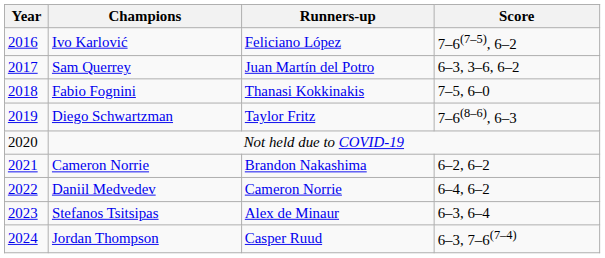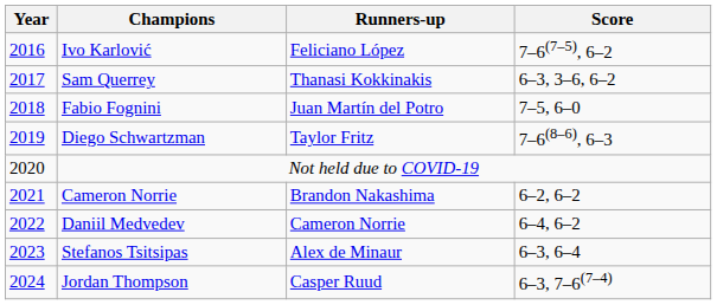 <table class="wikitable sortable">
 <tr>
 <th style="width:40px">Year</th>
 <th style="width:200px">Champions</th>
 <th style="width:200px">Runners-up</th>
 <th style="width:170px" class="unsortable">Score</th>
 </tr>
 <tr>
 <td><a href='#'>2016</a></td>
 <td> <a href='#'>Ivo Karlović</a></td>
 <td> <a href='#'>Feliciano López</a></td>
 <td>7–6<sup>(7–5)</sup>, 6–2</td>
 </tr>
 <tr>
 <td><a href='#'>2017</a></td>
 <td> <a href='#'>Sam Querrey</a></td>
-<td> <a href='#'>Juan Martín del Potro</a></td>
+<td> <a href='#'>Thanasi Kokkinakis</a></td>
 <td>6–3, 3–6, 6–2</td>
 </tr>
 <tr>
 <td><a href='#'>2018</a></td>
 <td> <a href='#'>Fabio Fognini</a></td>
-<td> <a href='#'>Thanasi Kokkinakis</a></td>
+<td> <a href='#'>Juan Martín del Potro</a></td>
 <td>7–5, 6–0</td>
 </tr>
 <tr>
 <td><a href='#'>2019</a></td>
 <td> <a href='#'>Diego Schwartzman</a></td>
 <td> <a href='#'>Taylor Fritz</a></td>
 <td>7–6<sup>(8–6)</sup>, 6–3</td>
 </tr>
 <tr>
 <td style=background:>2020</td>
 <td colspan=3 align=center style=background:><em>Not held due to <a href='#'>COVID-19</a></em></td>
 </tr>
 <tr>
 <td><a href='#'>2021</a></td>
 <td> <a href='#'>Cameron Norrie</a></td>
 <td> <a href='#'>Brandon Nakashima</a></td>
 <td>6–2, 6–2</td>
 </tr>
 <tr>
 <td><a href='#'>2022</a></td>
 <td> <a href='#'>Daniil Medvedev</a></td>
 <td> <a href='#'>Cameron Norrie</a></td>
 <td>6–4, 6–2</td>
 </tr>
 <tr>
 <td><a href='#'>2023</a></td>
 <td> <a href='#'>Stefanos Tsitsipas</a></td>
 <td> <a href='#'>Alex de Minaur</a></td>
 <td>6–3, 6–4</td>
 </tr>
 <tr>
 <td><a href='#'>2024</a></td>
 <td> <a href='#'>Jordan Thompson</a></td>
 <td> <a href='#'>Casper Ruud</a></td>
 <td>6–3, 7–6<sup>(7–4)</sup></td>
 </tr>
 </table>
